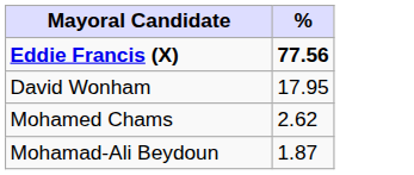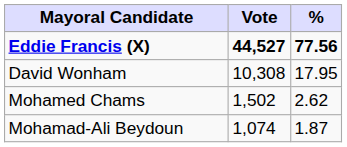 <table class="wikitable sortable">
 <tr>
 <th style="background:#ddf; width:200px;">Mayoral Candidate</th>
+<th style="background:#ddf; width:50px;">Vote</th>
 <th style="background:#ddf; width:30px;">%</th>
 </tr>
 <tr>
 <td><strong><a href='#'>Eddie Francis</a> (X)</strong></td>
+<td><strong>44,527</strong></td>
 <td><strong>77.56</strong></td>
 </tr>
 <tr>
 <td>David Wonham</td>
+<td>10,308</td>
 <td>17.95</td>
 </tr>
 <tr>
 <td>Mohamed Chams</td>
+<td>1,502</td>
 <td>2.62</td>
 </tr>
 <tr>
 <td>Mohamad-Ali Beydoun</td>
+<td>1,074</td>
 <td>1.87</td>
 </tr>
 </table>
